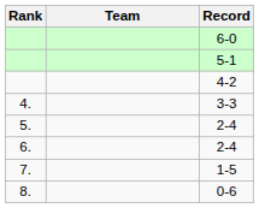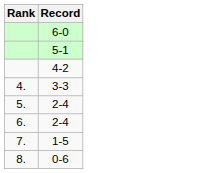 <table class=wikitable style="text-align:center;">
 <tr>
 <th>Rank</th>
-<th width=170>Team</th>
 <th>Record</th>
 </tr>
 <tr bgcolor="#ccffcc">
 <td></td>
-<td align=left></td>
 <td>6-0</td>
 </tr>
 <tr bgcolor="#ccffcc">
 <td></td>
-<td align=left></td>
 <td>5-1</td>
 </tr>
 <tr>
 <td></td>
-<td align=left></td>
 <td>4-2</td>
 </tr>
 <tr>
 <td>4.</td>
-<td align=left></td>
 <td>3-3</td>
 </tr>
 <tr>
 <td>5.</td>
-<td align=left></td>
 <td>2-4</td>
 </tr>
 <tr>
 <td>6.</td>
-<td align=left></td>
 <td>2-4</td>
 </tr>
 <tr>
 <td>7.</td>
-<td align=left></td>
 <td>1-5</td>
 </tr>
 <tr>
 <td>8.</td>
-<td align=left></td>
 <td>0-6</td>
 </tr>
 </table>
